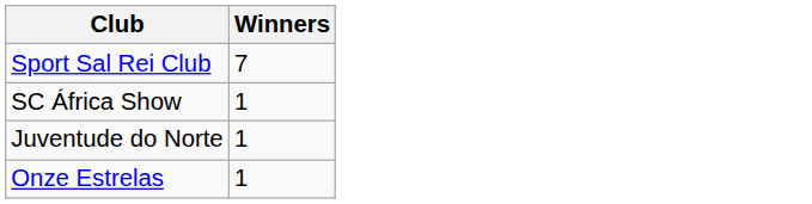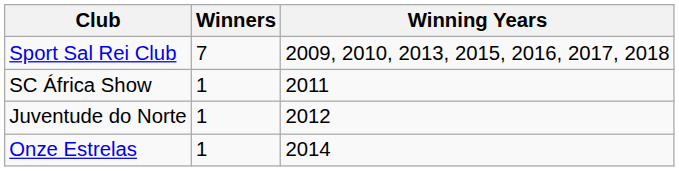 <table class="wikitable">
 <tr>
 <th>Club</th>
 <th>Winners</th>
+<th>Winning Years</th>
 </tr>
 <tr>
 <td><a href='#'>Sport Sal Rei Club</a></td>
 <td>7</td>
+<td>2009, 2010, 2013, 2015, 2016, 2017, 2018</td>
 </tr>
 <tr>
 <td>SC África Show</td>
 <td>1</td>
+<td>2011</td>
 </tr>
 <tr>
 <td>Juventude do Norte</td>
 <td>1</td>
+<td>2012</td>
 </tr>
 <tr>
 <td><a href='#'>Onze Estrelas</a></td>
 <td>1</td>
+<td>2014</td>
 </tr>
 </table>
